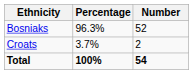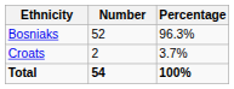 <table class="wikitable">
 <tr>
 <th width="100px">Ethnicity</th>
+<th width="80px">Number</th>
 <th width="80px">Percentage</th>
-<th width="80px">Number</th>
 </tr>
 <tr>
 <td><a href='#'>Bosniaks</a></td>
+<td>52</td>
 <td>96.3%</td>
-<td>52</td>
 </tr>
 <tr>
 <td><a href='#'>Croats</a></td>
+<td>2</td>
 <td>3.7%</td>
-<td>2</td>
 </tr>
 <tr>
 <td><strong>Total</strong></td>
+<td><strong>54</strong></td>
 <td><strong>100%</strong></td>
-<td><strong>54</strong></td>
 </tr>
 </table>
